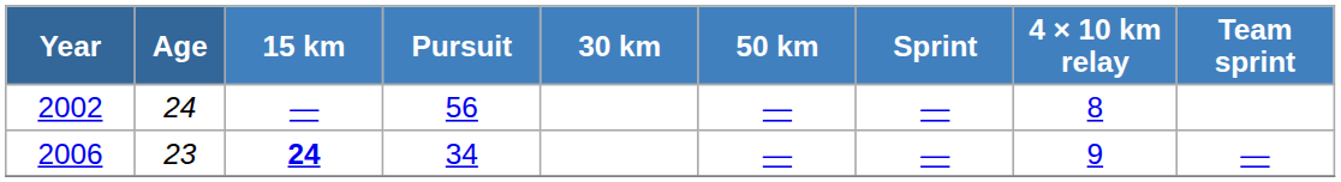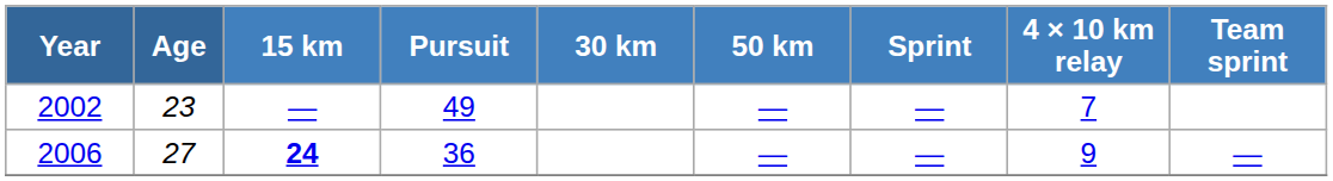 <table class="wikitable" style="font-size:95%; text-align:center; border:grey solid 1px; border-collapse:collapse; background:#ffffff;">
 <tr>
 <th style="background-color:#369; color:white; width:60px;"> Year </th>
 <th style="background-color:#369; color:white; width:40px;"> Age </th>
 <th style="background-color:#4180be; color:white; width:75px;"> 15 km </th>
 <th style="background-color:#4180be; color:white; width:75px;"> Pursuit </th>
 <th style="background-color:#4180be; color:white; width:75px;"> 30 km </th>
 <th style="background-color:#4180be; color:white; width:75px;"> 50 km </th>
 <th style="background-color:#4180be; color:white; width:75px;"> Sprint </th>
 <th style="background-color:#4180be; color:white; width:75px;"> 4 × 10 km <br> relay </th>
 <th style="background-color:#4180be; color:white; width:75px;"> Team <br> sprint </th>
 </tr>
 <tr>
 <td><a href='#'>2002</a></td>
-<td><em>24</em></td>
+<td><em>23</em></td>
 <td><a href='#'>—</a></td>
-<td><a href='#'>56</a></td>
+<td><a href='#'>49</a></td>
 <td><a href='#'></a></td>
 <td><a href='#'>—</a></td>
 <td><a href='#'>—</a></td>
-<td><a href='#'>8</a></td>
+<td><a href='#'>7</a></td>
 <td></td>
 </tr>
 <tr>
 <td><a href='#'>2006</a></td>
-<td><em>23</em></td>
+<td><em>27</em></td>
 <td><strong><a href='#'>24</a></strong></td>
-<td><a href='#'>34</a></td>
+<td><a href='#'>36</a></td>
 <td></td>
 <td><a href='#'>—</a></td>
 <td><a href='#'>—</a></td>
 <td><a href='#'>9</a></td>
 <td><a href='#'>—</a></td>
 </tr>
 <tr>
 </tr>
 </table>
